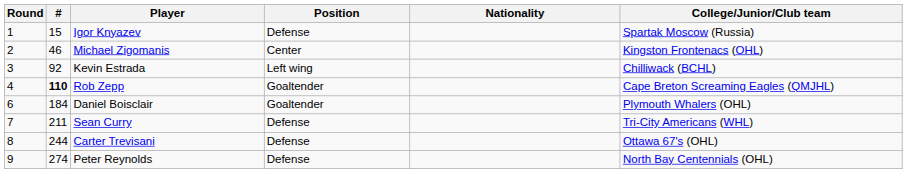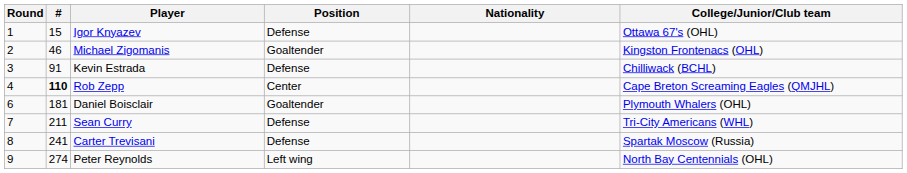 <table class="wikitable">
 <tr>
 <th bgcolor="#DDDDFF" width="2.75%">Round</th>
 <th bgcolor="#DDDDFF" width="2.75%">#</th>
 <th bgcolor="#DDDDFF" width="22.0%">Player</th>
 <th bgcolor="#DDDDFF" width="16.5%">Position</th>
 <th bgcolor="#DDDDFF" width="24.0%">Nationality</th>
 <th bgcolor="#DDDDFF" width="100.0%">College/Junior/Club team</th>
 </tr>
 <tr>
 <td>1</td>
 <td>15</td>
 <td><a href='#'>Igor Knyazev</a></td>
 <td>Defense</td>
 <td></td>
-<td><a href='#'>Spartak Moscow</a> (Russia)</td>
+<td><a href='#'>Ottawa 67's</a> (OHL)</td>
 </tr>
 <tr>
 <td>2</td>
 <td>46</td>
 <td><a href='#'>Michael Zigomanis</a></td>
-<td>Center</td>
+<td>Goaltender</td>
 <td></td>
 <td><a href='#'>Kingston Frontenacs</a> (<a href='#'>OHL</a>)</td>
 </tr>
 <tr>
 <td>3</td>
-<td>92</td>
+<td>91</td>
 <td>Kevin Estrada</td>
-<td>Left wing</td>
+<td>Defense</td>
 <td></td>
 <td><a href='#'>Chilliwack</a> (<a href='#'>BCHL</a>)</td>
 </tr>
 <tr>
 <td>4</td>
 <td><strong>110</strong></td>
 <td><a href='#'>Rob Zepp</a></td>
-<td>Goaltender</td>
+<td>Center</td>
 <td></td>
 <td><a href='#'>Cape Breton Screaming Eagles</a> (<a href='#'>QMJHL</a>)</td>
 </tr>
 <tr>
 <td>6</td>
-<td>184</td>
+<td>181</td>
 <td>Daniel Boisclair</td>
 <td>Goaltender</td>
 <td></td>
 <td><a href='#'>Plymouth Whalers</a> (OHL)</td>
 </tr>
 <tr>
 <td>7</td>
 <td>211</td>
 <td><a href='#'>Sean Curry</a></td>
 <td>Defense</td>
 <td></td>
 <td><a href='#'>Tri-City Americans</a> (<a href='#'>WHL</a>)</td>
 </tr>
 <tr>
 <td>8</td>
-<td>244</td>
+<td>241</td>
 <td><a href='#'>Carter Trevisani</a></td>
 <td>Defense</td>
 <td></td>
-<td><a href='#'>Ottawa 67's</a> (OHL)</td>
+<td><a href='#'>Spartak Moscow</a> (Russia)</td>
 </tr>
 <tr>
 <td>9</td>
 <td>274</td>
 <td>Peter Reynolds</td>
-<td>Defense</td>
+<td>Left wing</td>
 <td></td>
 <td><a href='#'>North Bay Centennials</a> (OHL)</td>
 </tr>
 </table>
